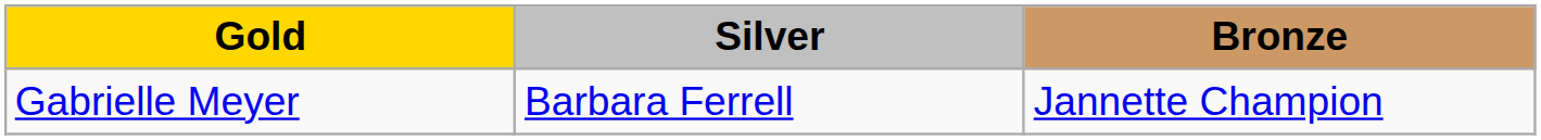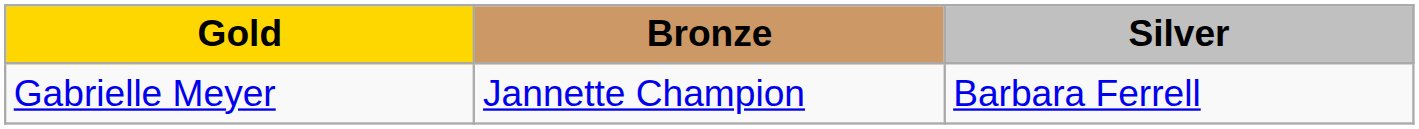 <table class="wikitable" style="text-align:left">
 <tr align="center">
 <td width=200 bgcolor=gold><strong>Gold</strong></td>
+<td width=200 bgcolor=CC9966><strong>Bronze</strong></td>
 <td width=200 bgcolor=silver><strong>Silver</strong></td>
-<td width=200 bgcolor=CC9966><strong>Bronze</strong></td>
 </tr>
 <tr>
 <td><a href='#'>Gabrielle Meyer</a><br><em></em></td>
+<td><a href='#'>Jannette Champion</a><br><em></em></td>
 <td><a href='#'>Barbara Ferrell</a><br><em></em></td>
-<td><a href='#'>Jannette Champion</a><br><em></em></td>
 </tr>
 </table>
